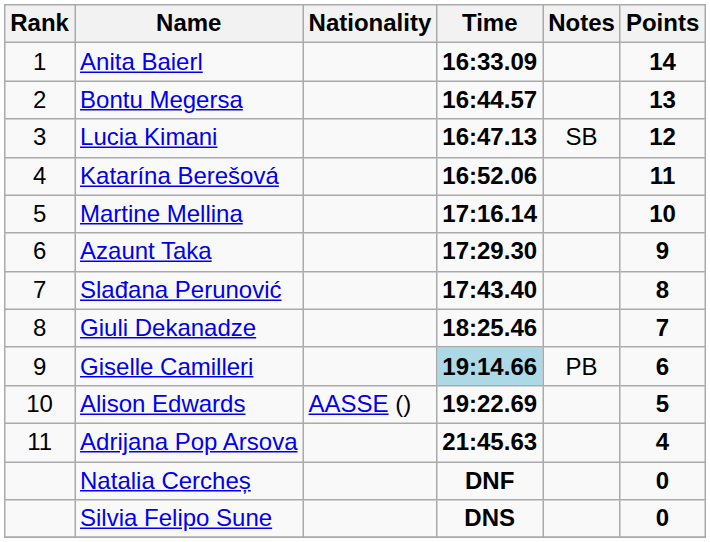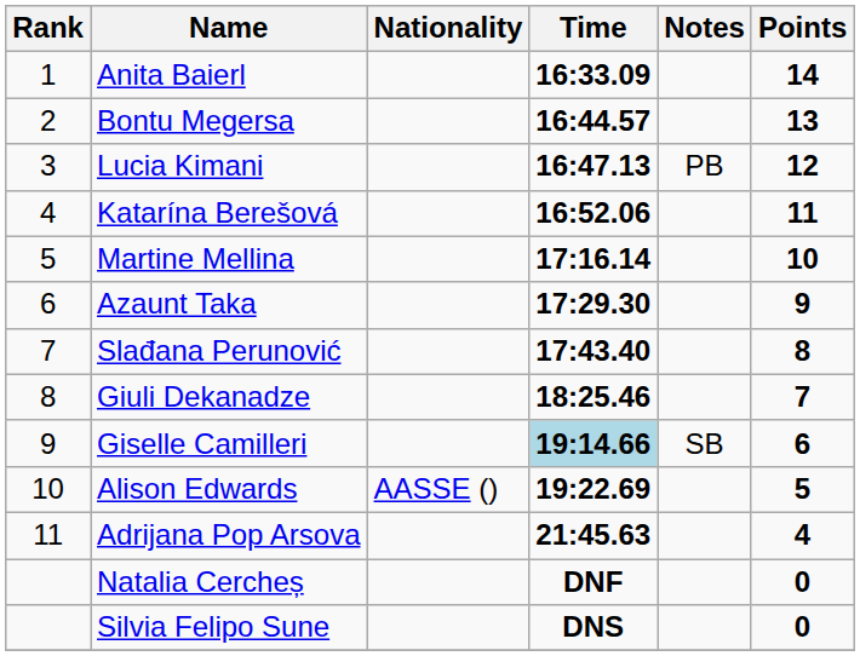 <table class="wikitable sortable" style="text-align:center">
 <tr>
 <th>Rank</th>
 <th>Name</th>
 <th>Nationality</th>
 <th>Time</th>
 <th>Notes</th>
 <th>Points</th>
 </tr>
 <tr>
 <td>1</td>
 <td align=left><a href='#'>Anita Baierl</a></td>
 <td align=left></td>
 <td><strong>16:33.09</strong></td>
 <td></td>
 <td><strong>14</strong></td>
 </tr>
 <tr>
 <td>2</td>
 <td align=left><a href='#'>Bontu Megersa</a></td>
 <td align=left></td>
 <td><strong>16:44.57</strong></td>
 <td></td>
 <td><strong>13</strong></td>
 </tr>
 <tr>
 <td>3</td>
 <td align=left><a href='#'>Lucia Kimani</a></td>
 <td align=left></td>
 <td><strong>16:47.13</strong></td>
-<td>SB</td>
+<td>PB</td>
 <td><strong>12</strong></td>
 </tr>
 <tr>
 <td>4</td>
 <td align=left><a href='#'>Katarína Berešová</a></td>
 <td align=left></td>
 <td><strong>16:52.06</strong></td>
 <td></td>
 <td><strong>11</strong></td>
 </tr>
 <tr>
 <td>5</td>
 <td align=left><a href='#'>Martine Mellina</a></td>
 <td align=left></td>
 <td><strong>17:16.14</strong></td>
 <td></td>
 <td><strong>10</strong></td>
 </tr>
 <tr>
 <td>6</td>
 <td align=left><a href='#'>Azaunt Taka</a></td>
 <td align=left></td>
 <td><strong>17:29.30</strong></td>
 <td></td>
 <td><strong>9</strong></td>
 </tr>
 <tr>
 <td>7</td>
 <td align=left><a href='#'>Slađana Perunović</a></td>
 <td align=left></td>
 <td><strong>17:43.40</strong></td>
 <td></td>
 <td><strong>8</strong></td>
 </tr>
 <tr>
 <td>8</td>
 <td align=left><a href='#'>Giuli Dekanadze</a></td>
 <td align=left></td>
 <td><strong>18:25.46</strong></td>
 <td></td>
 <td><strong>7</strong></td>
 </tr>
 <tr>
 <td>9</td>
 <td align=left><a href='#'>Giselle Camilleri</a></td>
 <td align=left></td>
 <td style="background: lightblue;"><strong>19:14.66</strong></td>
-<td>PB</td>
+<td>SB</td>
 <td><strong>6</strong></td>
 </tr>
 <tr>
 <td>10</td>
 <td align=left><a href='#'>Alison Edwards</a></td>
 <td align=left> <a href='#'>AASSE</a> ()</td>
 <td><strong>19:22.69</strong></td>
 <td></td>
 <td><strong>5</strong></td>
 </tr>
 <tr>
 <td>11</td>
 <td align=left><a href='#'>Adrijana Pop Arsova</a></td>
 <td align=left></td>
 <td><strong>21:45.63</strong></td>
 <td></td>
 <td><strong>4</strong></td>
 </tr>
 <tr>
 <td></td>
 <td align=left><a href='#'>Natalia Cercheș</a></td>
 <td align=left></td>
 <td><strong>DNF</strong></td>
 <td></td>
 <td><strong>0</strong></td>
 </tr>
 <tr>
 <td></td>
 <td align=left><a href='#'>Silvia Felipo Sune</a></td>
 <td align=left></td>
 <td><strong>DNS</strong></td>
 <td></td>
 <td><strong>0</strong></td>
 </tr>
 <tr>
 </tr>
 </table>
